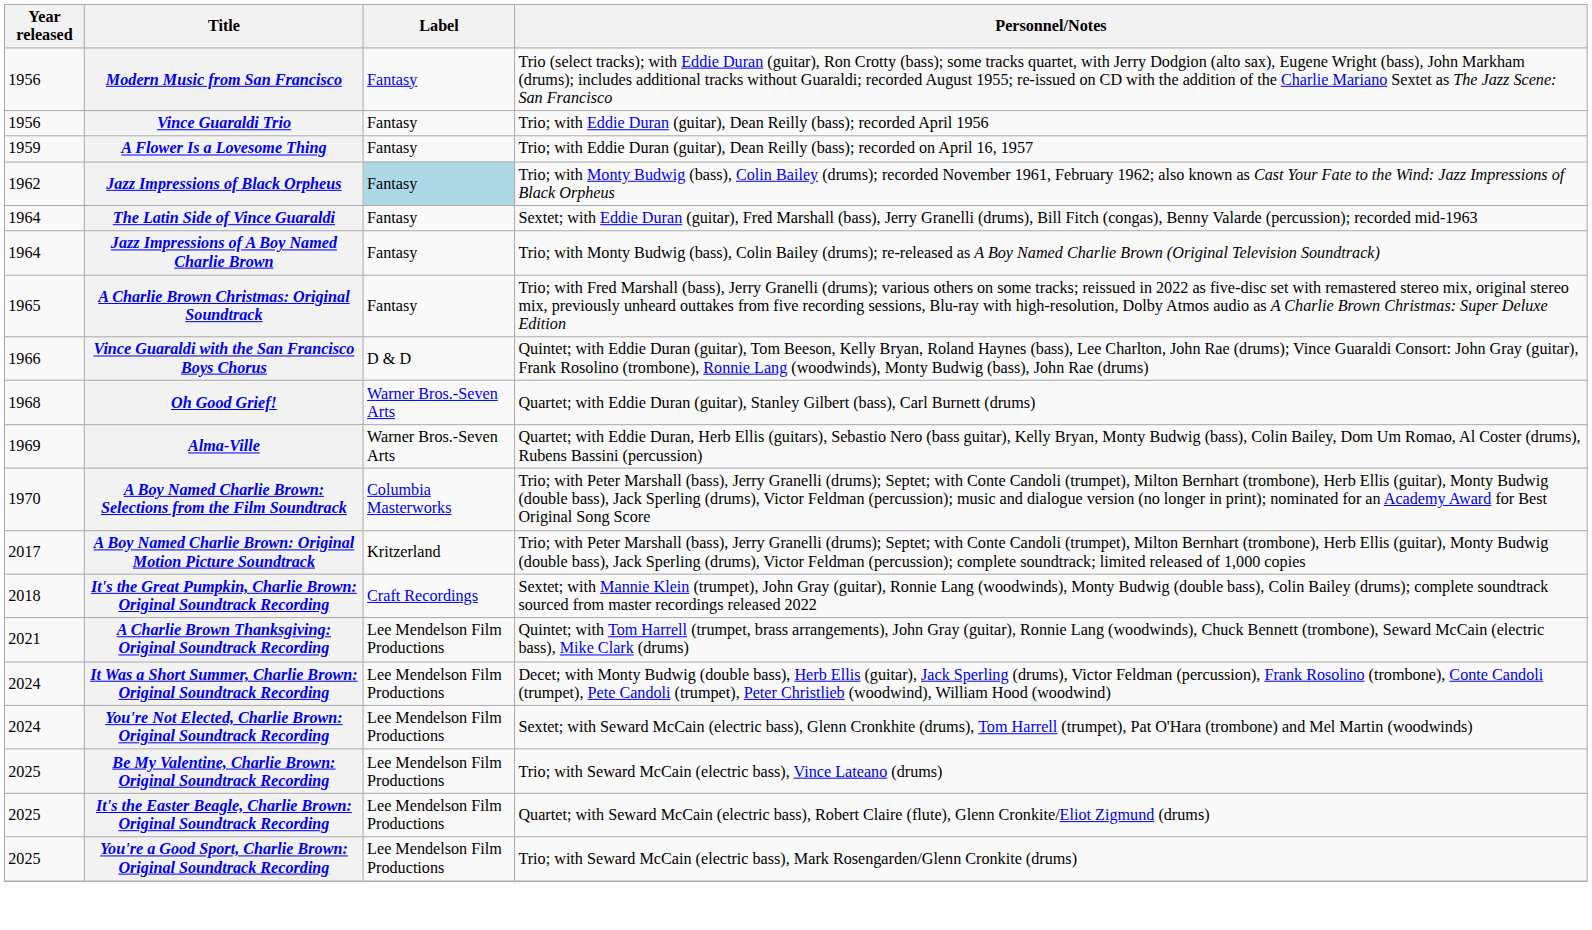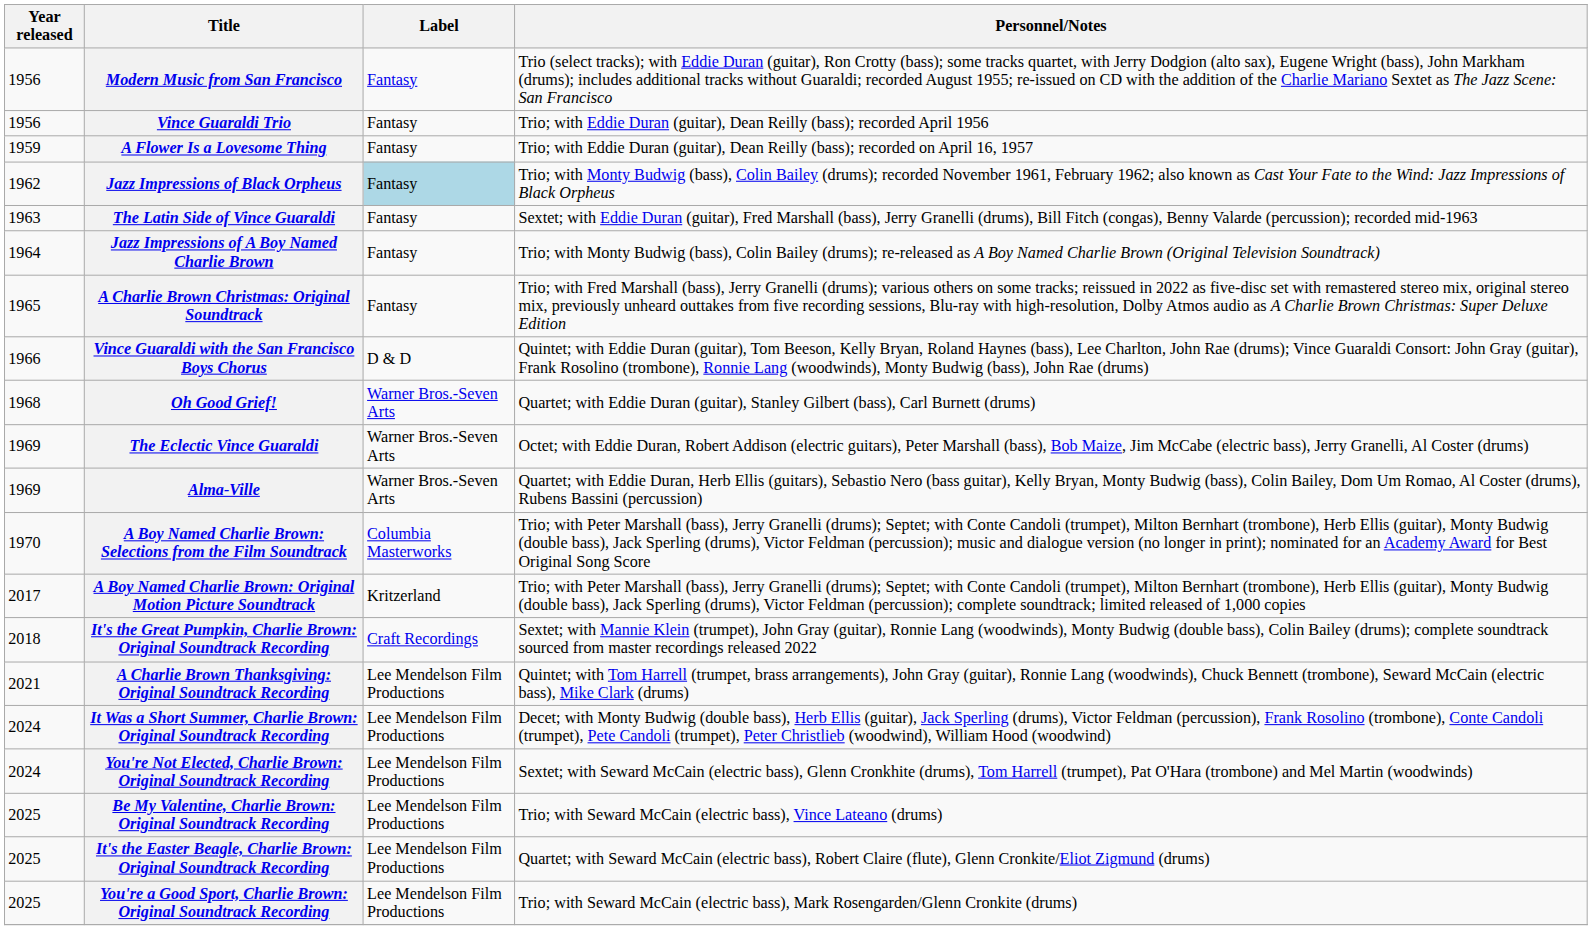 <table class="wikitable sortable">
 <tr>
 <th scope="col">Year released</th>
 <th scope="col">Title</th>
 <th scope="col">Label</th>
 <th scope="col">Personnel/Notes</th>
 </tr>
 <tr>
 <td>1956</td>
 <th scope="row"><em><a href='#'>Modern Music from San Francisco</a></em></th>
 <td><a href='#'>Fantasy</a></td>
 <td>Trio (select tracks); with <a href='#'>Eddie Duran</a> (guitar), Ron Crotty (bass); some tracks quartet, with Jerry Dodgion (alto sax), Eugene Wright (bass), John Markham (drums); includes additional tracks without Guaraldi; recorded August 1955; re-issued on CD with the addition of the <a href='#'>Charlie Mariano</a> Sextet as <em>The Jazz Scene: San Francisco</em></td>
 </tr>
 <tr>
 <td>1956</td>
 <th scope="row"><em><a href='#'>Vince Guaraldi Trio</a></em></th>
 <td>Fantasy</td>
 <td>Trio; with <a href='#'>Eddie Duran</a> (guitar), Dean Reilly (bass); recorded April 1956</td>
 </tr>
 <tr>
 <td>1959</td>
 <th scope="row"><em><a href='#'>A Flower Is a Lovesome Thing</a></em></th>
 <td>Fantasy</td>
 <td>Trio; with Eddie Duran (guitar), Dean Reilly (bass); recorded on April 16, 1957</td>
 </tr>
 <tr>
 <td>1962</td>
 <th scope="row"><em><a href='#'>Jazz Impressions of Black Orpheus</a></em></th>
 <td style="background: lightblue;">Fantasy</td>
 <td>Trio; with <a href='#'>Monty Budwig</a> (bass), <a href='#'>Colin Bailey</a> (drums); recorded November 1961, February 1962; also known as <em>Cast Your Fate to the Wind: Jazz Impressions of Black Orpheus</em></td>
 </tr>
 <tr>
-<td>1964</td>
+<td>1963</td>
 <th scope="row"><em><a href='#'>The Latin Side of Vince Guaraldi</a></em></th>
 <td>Fantasy</td>
 <td>Sextet; with <a href='#'>Eddie Duran</a> (guitar), Fred Marshall (bass), Jerry Granelli (drums), Bill Fitch (congas), Benny Valarde (percussion); recorded mid-1963</td>
 </tr>
 <tr>
 <td>1964</td>
 <th scope="row"><em><a href='#'>Jazz Impressions of A Boy Named Charlie Brown</a></em></th>
 <td>Fantasy</td>
 <td>Trio; with Monty Budwig (bass), Colin Bailey (drums); re-released as <em>A Boy Named Charlie Brown (Original Television Soundtrack)</em></td>
 </tr>
 <tr>
 <td>1965</td>
 <th scope="row"><em><a href='#'>A Charlie Brown Christmas: Original Soundtrack</a></em></th>
 <td>Fantasy</td>
 <td>Trio; with Fred Marshall (bass), Jerry Granelli (drums); various others on some tracks; reissued in 2022 as five-disc set with remastered stereo mix, original stereo mix, previously unheard outtakes from five recording sessions, Blu-ray with high-resolution, Dolby Atmos audio as <em>A Charlie Brown Christmas: Super Deluxe Edition</em></td>
 </tr>
 <tr>
 <td>1966</td>
 <th scope="row"><em><a href='#'>Vince Guaraldi with the San Francisco Boys Chorus</a></em></th>
 <td>D & D</td>
 <td>Quintet; with Eddie Duran (guitar), Tom Beeson, Kelly Bryan, Roland Haynes (bass), Lee Charlton, John Rae (drums); Vince Guaraldi Consort: John Gray (guitar), Frank Rosolino (trombone), <a href='#'>Ronnie Lang</a> (woodwinds), Monty Budwig (bass), John Rae (drums)</td>
 </tr>
 <tr>
 <td>1968</td>
 <th scope="row"><em><a href='#'>Oh Good Grief!</a></em></th>
 <td><a href='#'>Warner Bros.-Seven Arts</a></td>
 <td>Quartet; with Eddie Duran (guitar), Stanley Gilbert (bass), Carl Burnett (drums)</td>
+</tr>
+<tr>
+<td>1969</td>
+<th scope="row"><em><a href='#'>The Eclectic Vince Guaraldi</a></em></th>
+<td>Warner Bros.-Seven Arts</td>
+<td>Octet; with Eddie Duran, Robert Addison (electric guitars), Peter Marshall (bass), <a href='#'>Bob Maize</a>, Jim McCabe (electric bass), Jerry Granelli, Al Coster (drums)</td>
 </tr>
 <tr>
 <td>1969</td>
 <th scope="row"><em><a href='#'>Alma-Ville</a></em></th>
 <td>Warner Bros.-Seven Arts</td>
 <td>Quartet; with Eddie Duran, Herb Ellis (guitars), Sebastio Nero (bass guitar), Kelly Bryan, Monty Budwig (bass), Colin Bailey, Dom Um Romao, Al Coster (drums), Rubens Bassini (percussion)</td>
 </tr>
 <tr>
 <td>1970</td>
 <th scope="row"><em><a href='#'>A Boy Named Charlie Brown: Selections from the Film Soundtrack</a></em></th>
 <td><a href='#'>Columbia Masterworks</a></td>
 <td>Trio; with Peter Marshall (bass), Jerry Granelli (drums); Septet; with Conte Candoli (trumpet), Milton Bernhart (trombone), Herb Ellis (guitar), Monty Budwig (double bass), Jack Sperling (drums), Victor Feldman (percussion); music and dialogue version (no longer in print); nominated for an <a href='#'>Academy Award</a> for Best Original Song Score</td>
 </tr>
 <tr>
 <td>2017</td>
 <th scope="row"><em><a href='#'>A Boy Named Charlie Brown: Original Motion Picture Soundtrack</a></em></th>
 <td>Kritzerland</td>
 <td>Trio; with Peter Marshall (bass), Jerry Granelli (drums); Septet; with Conte Candoli (trumpet), Milton Bernhart (trombone), Herb Ellis (guitar), Monty Budwig (double bass), Jack Sperling (drums), Victor Feldman (percussion); complete soundtrack; limited released of 1,000 copies</td>
 </tr>
 <tr>
 <td>2018</td>
 <th scope="row"><em><a href='#'>It's the Great Pumpkin, Charlie Brown: Original Soundtrack Recording</a></em></th>
 <td><a href='#'>Craft Recordings</a></td>
 <td>Sextet; with <a href='#'>Mannie Klein</a> (trumpet), John Gray (guitar), Ronnie Lang (woodwinds), Monty Budwig (double bass), Colin Bailey (drums); complete soundtrack sourced from master recordings released 2022</td>
 </tr>
 <tr>
 <td>2021</td>
 <th scope="row"><em><a href='#'>A Charlie Brown Thanksgiving: Original Soundtrack Recording</a></em></th>
 <td>Lee Mendelson Film Productions</td>
 <td>Quintet; with <a href='#'>Tom Harrell</a> (trumpet, brass arrangements), John Gray (guitar), Ronnie Lang (woodwinds), Chuck Bennett (trombone), Seward McCain (electric bass), <a href='#'>Mike Clark</a> (drums)</td>
 </tr>
 <tr>
 <td>2024</td>
 <th scope="row"><em><a href='#'>It Was a Short Summer, Charlie Brown: Original Soundtrack Recording</a></em></th>
 <td>Lee Mendelson Film Productions</td>
 <td>Decet; with Monty Budwig (double bass), <a href='#'>Herb Ellis</a> (guitar), <a href='#'>Jack Sperling</a> (drums), Victor Feldman (percussion), <a href='#'>Frank Rosolino</a> (trombone), <a href='#'>Conte Candoli</a> (trumpet), <a href='#'>Pete Candoli</a> (trumpet), <a href='#'>Peter Christlieb</a> (woodwind), William Hood (woodwind)</td>
 </tr>
 <tr>
 <td>2024</td>
 <th scope="row"><em><a href='#'>You're Not Elected, Charlie Brown: Original Soundtrack Recording</a></em></th>
 <td>Lee Mendelson Film Productions</td>
 <td>Sextet; with Seward McCain (electric bass), Glenn Cronkhite (drums), <a href='#'>Tom Harrell</a> (trumpet), Pat O'Hara (trombone) and Mel Martin (woodwinds)</td>
 </tr>
 <tr>
 <td>2025</td>
 <th scope="row"><em><a href='#'>Be My Valentine, Charlie Brown: Original Soundtrack Recording</a></em></th>
 <td>Lee Mendelson Film Productions</td>
 <td>Trio; with Seward McCain (electric bass), <a href='#'>Vince Lateano</a> (drums)</td>
 </tr>
 <tr>
 <td>2025</td>
 <th scope="row"><em><a href='#'>It's the Easter Beagle, Charlie Brown: Original Soundtrack Recording</a></em></th>
 <td>Lee Mendelson Film Productions</td>
 <td>Quartet; with Seward McCain (electric bass), Robert Claire (flute), Glenn Cronkite/<a href='#'>Eliot Zigmund</a> (drums)</td>
 </tr>
 <tr>
 <td>2025</td>
 <th scope="row"><em><a href='#'>You're a Good Sport, Charlie Brown: Original Soundtrack Recording</a></em></th>
 <td>Lee Mendelson Film Productions</td>
 <td>Trio; with Seward McCain (electric bass), Mark Rosengarden/Glenn Cronkite (drums)</td>
 </tr>
 <tr>
 </tr>
 </table>
